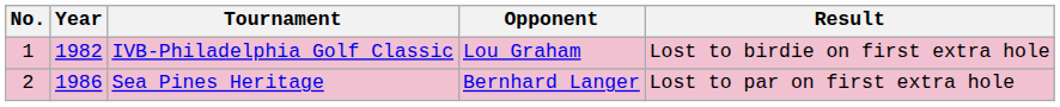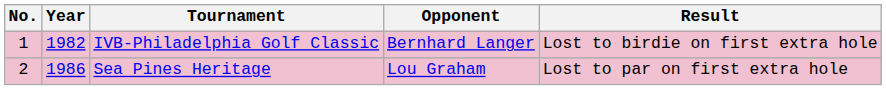 <table class="wikitable" style="font-size:95%;">
 <tr>
 <th>No.</th>
 <th>Year</th>
 <th>Tournament</th>
 <th>Opponent</th>
 <th>Result</th>
 </tr>
 <tr style="background:#F2C1D1;">
 <td align=center>1</td>
 <td><a href='#'>1982</a></td>
 <td><a href='#'>IVB-Philadelphia Golf Classic</a></td>
-<td> <a href='#'>Lou Graham</a></td>
+<td> <a href='#'>Bernhard Langer</a></td>
 <td>Lost to birdie on first extra hole</td>
 </tr>
 <tr style="background:#F2C1D1;">
 <td align=center>2</td>
 <td><a href='#'>1986</a></td>
 <td><a href='#'>Sea Pines Heritage</a></td>
-<td> <a href='#'>Bernhard Langer</a></td>
+<td> <a href='#'>Lou Graham</a></td>
 <td>Lost to par on first extra hole</td>
 </tr>
 </table>
